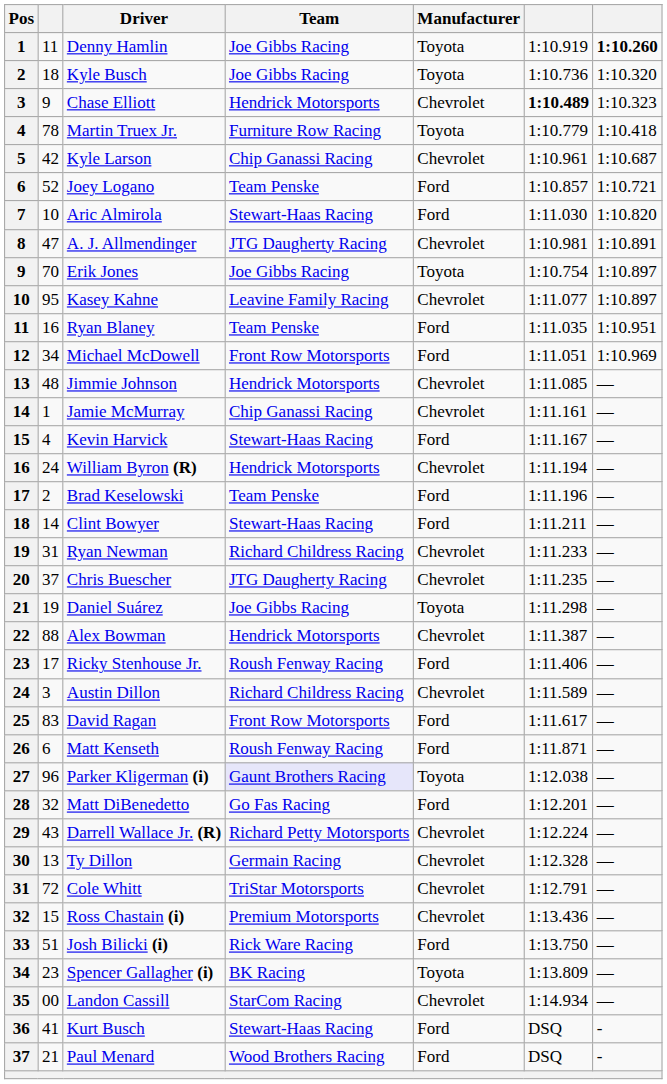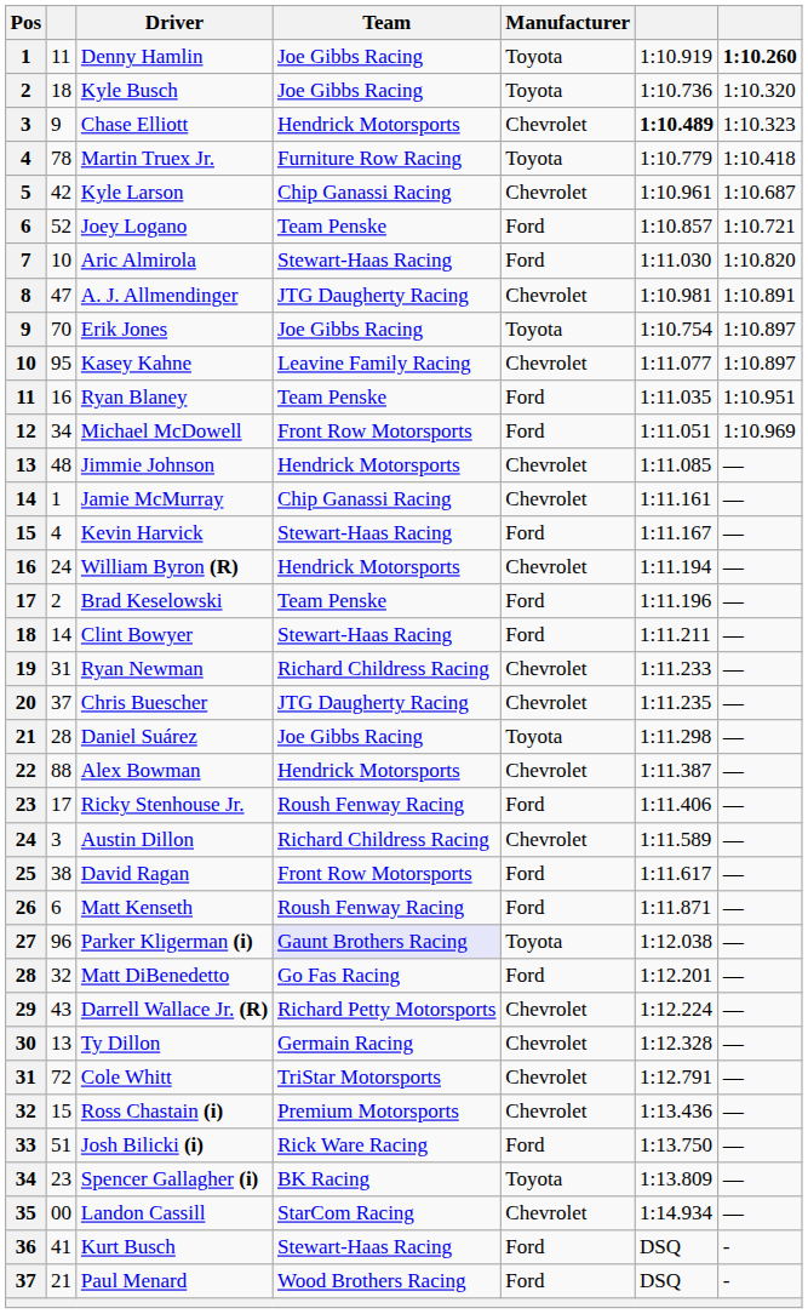 <table class="wikitable" style="font-size:95%">
 <tr>
 <th>Pos</th>
 <th></th>
 <th>Driver</th>
 <th>Team</th>
 <th>Manufacturer</th>
 <th></th>
 <th></th>
 </tr>
 <tr>
 <th>1</th>
 <td>11</td>
 <td><a href='#'>Denny Hamlin</a></td>
 <td><a href='#'>Joe Gibbs Racing</a></td>
 <td>Toyota</td>
 <td>1:10.919</td>
 <td><strong>1:10.260</strong></td>
 </tr>
 <tr>
 <th>2</th>
 <td>18</td>
 <td><a href='#'>Kyle Busch</a></td>
 <td><a href='#'>Joe Gibbs Racing</a></td>
 <td>Toyota</td>
 <td>1:10.736</td>
 <td>1:10.320</td>
 </tr>
 <tr>
 <th>3</th>
 <td>9</td>
 <td><a href='#'>Chase Elliott</a></td>
 <td><a href='#'>Hendrick Motorsports</a></td>
 <td>Chevrolet</td>
 <td><strong>1:10.489</strong></td>
 <td>1:10.323</td>
 </tr>
 <tr>
 <th>4</th>
 <td>78</td>
 <td><a href='#'>Martin Truex Jr.</a></td>
 <td><a href='#'>Furniture Row Racing</a></td>
 <td>Toyota</td>
 <td>1:10.779</td>
 <td>1:10.418</td>
 </tr>
 <tr>
 <th>5</th>
 <td>42</td>
 <td><a href='#'>Kyle Larson</a></td>
 <td><a href='#'>Chip Ganassi Racing</a></td>
 <td>Chevrolet</td>
 <td>1:10.961</td>
 <td>1:10.687</td>
 </tr>
 <tr>
 <th>6</th>
 <td>52</td>
 <td><a href='#'>Joey Logano</a></td>
 <td><a href='#'>Team Penske</a></td>
 <td>Ford</td>
 <td>1:10.857</td>
 <td>1:10.721</td>
 </tr>
 <tr>
 <th>7</th>
 <td>10</td>
 <td><a href='#'>Aric Almirola</a></td>
 <td><a href='#'>Stewart-Haas Racing</a></td>
 <td>Ford</td>
 <td>1:11.030</td>
 <td>1:10.820</td>
 </tr>
 <tr>
 <th>8</th>
 <td>47</td>
 <td><a href='#'>A. J. Allmendinger</a></td>
 <td><a href='#'>JTG Daugherty Racing</a></td>
 <td>Chevrolet</td>
 <td>1:10.981</td>
 <td>1:10.891</td>
 </tr>
 <tr>
 <th>9</th>
 <td>70</td>
 <td><a href='#'>Erik Jones</a></td>
 <td><a href='#'>Joe Gibbs Racing</a></td>
 <td>Toyota</td>
 <td>1:10.754</td>
 <td>1:10.897</td>
 </tr>
 <tr>
 <th>10</th>
 <td>95</td>
 <td><a href='#'>Kasey Kahne</a></td>
 <td><a href='#'>Leavine Family Racing</a></td>
 <td>Chevrolet</td>
 <td>1:11.077</td>
 <td>1:10.897</td>
 </tr>
 <tr>
 <th>11</th>
 <td>16</td>
 <td><a href='#'>Ryan Blaney</a></td>
 <td><a href='#'>Team Penske</a></td>
 <td>Ford</td>
 <td>1:11.035</td>
 <td>1:10.951</td>
 </tr>
 <tr>
 <th>12</th>
 <td>34</td>
 <td><a href='#'>Michael McDowell</a></td>
 <td><a href='#'>Front Row Motorsports</a></td>
 <td>Ford</td>
 <td>1:11.051</td>
 <td>1:10.969</td>
 </tr>
 <tr>
 <th>13</th>
 <td>48</td>
 <td><a href='#'>Jimmie Johnson</a></td>
 <td><a href='#'>Hendrick Motorsports</a></td>
 <td>Chevrolet</td>
 <td>1:11.085</td>
 <td>—</td>
 </tr>
 <tr>
 <th>14</th>
 <td>1</td>
 <td><a href='#'>Jamie McMurray</a></td>
 <td><a href='#'>Chip Ganassi Racing</a></td>
 <td>Chevrolet</td>
 <td>1:11.161</td>
 <td>—</td>
 </tr>
 <tr>
 <th>15</th>
 <td>4</td>
 <td><a href='#'>Kevin Harvick</a></td>
 <td><a href='#'>Stewart-Haas Racing</a></td>
 <td>Ford</td>
 <td>1:11.167</td>
 <td>—</td>
 </tr>
 <tr>
 <th>16</th>
 <td>24</td>
 <td><a href='#'>William Byron</a> <strong>(R)</strong></td>
 <td><a href='#'>Hendrick Motorsports</a></td>
 <td>Chevrolet</td>
 <td>1:11.194</td>
 <td>—</td>
 </tr>
 <tr>
 <th>17</th>
 <td>2</td>
 <td><a href='#'>Brad Keselowski</a></td>
 <td><a href='#'>Team Penske</a></td>
 <td>Ford</td>
 <td>1:11.196</td>
 <td>—</td>
 </tr>
 <tr>
 <th>18</th>
 <td>14</td>
 <td><a href='#'>Clint Bowyer</a></td>
 <td><a href='#'>Stewart-Haas Racing</a></td>
 <td>Ford</td>
 <td>1:11.211</td>
 <td>—</td>
 </tr>
 <tr>
 <th>19</th>
 <td>31</td>
 <td><a href='#'>Ryan Newman</a></td>
 <td><a href='#'>Richard Childress Racing</a></td>
 <td>Chevrolet</td>
 <td>1:11.233</td>
 <td>—</td>
 </tr>
 <tr>
 <th>20</th>
 <td>37</td>
 <td><a href='#'>Chris Buescher</a></td>
 <td><a href='#'>JTG Daugherty Racing</a></td>
 <td>Chevrolet</td>
 <td>1:11.235</td>
 <td>—</td>
 </tr>
 <tr>
 <th>21</th>
-<td>19</td>
+<td>28</td>
 <td><a href='#'>Daniel Suárez</a></td>
 <td><a href='#'>Joe Gibbs Racing</a></td>
 <td>Toyota</td>
 <td>1:11.298</td>
 <td>—</td>
 </tr>
 <tr>
 <th>22</th>
 <td>88</td>
 <td><a href='#'>Alex Bowman</a></td>
 <td><a href='#'>Hendrick Motorsports</a></td>
 <td>Chevrolet</td>
 <td>1:11.387</td>
 <td>—</td>
 </tr>
 <tr>
 <th>23</th>
 <td>17</td>
 <td><a href='#'>Ricky Stenhouse Jr.</a></td>
 <td><a href='#'>Roush Fenway Racing</a></td>
 <td>Ford</td>
 <td>1:11.406</td>
 <td>—</td>
 </tr>
 <tr>
 <th>24</th>
 <td>3</td>
 <td><a href='#'>Austin Dillon</a></td>
 <td><a href='#'>Richard Childress Racing</a></td>
 <td>Chevrolet</td>
 <td>1:11.589</td>
 <td>—</td>
 </tr>
 <tr>
 <th>25</th>
-<td>83</td>
+<td>38</td>
 <td><a href='#'>David Ragan</a></td>
 <td><a href='#'>Front Row Motorsports</a></td>
 <td>Ford</td>
 <td>1:11.617</td>
 <td>—</td>
 </tr>
 <tr>
 <th>26</th>
 <td>6</td>
 <td><a href='#'>Matt Kenseth</a></td>
 <td><a href='#'>Roush Fenway Racing</a></td>
 <td>Ford</td>
 <td>1:11.871</td>
 <td>—</td>
 </tr>
 <tr>
 <th>27</th>
 <td>96</td>
 <td><a href='#'>Parker Kligerman</a> <strong>(i)</strong></td>
 <td style="background: lavender;"><a href='#'>Gaunt Brothers Racing</a></td>
 <td>Toyota</td>
 <td>1:12.038</td>
 <td>—</td>
 </tr>
 <tr>
 <th>28</th>
 <td>32</td>
 <td><a href='#'>Matt DiBenedetto</a></td>
 <td><a href='#'>Go Fas Racing</a></td>
 <td>Ford</td>
 <td>1:12.201</td>
 <td>—</td>
 </tr>
 <tr>
 <th>29</th>
 <td>43</td>
 <td><a href='#'>Darrell Wallace Jr.</a> <strong>(R)</strong></td>
 <td><a href='#'>Richard Petty Motorsports</a></td>
 <td>Chevrolet</td>
 <td>1:12.224</td>
 <td>—</td>
 </tr>
 <tr>
 <th>30</th>
 <td>13</td>
 <td><a href='#'>Ty Dillon</a></td>
 <td><a href='#'>Germain Racing</a></td>
 <td>Chevrolet</td>
 <td>1:12.328</td>
 <td>—</td>
 </tr>
 <tr>
 <th>31</th>
 <td>72</td>
 <td><a href='#'>Cole Whitt</a></td>
 <td><a href='#'>TriStar Motorsports</a></td>
 <td>Chevrolet</td>
 <td>1:12.791</td>
 <td>—</td>
 </tr>
 <tr>
 <th>32</th>
 <td>15</td>
 <td><a href='#'>Ross Chastain</a> <strong>(i)</strong></td>
 <td><a href='#'>Premium Motorsports</a></td>
 <td>Chevrolet</td>
 <td>1:13.436</td>
 <td>—</td>
 </tr>
 <tr>
 <th>33</th>
 <td>51</td>
 <td><a href='#'>Josh Bilicki</a> <strong>(i)</strong></td>
 <td><a href='#'>Rick Ware Racing</a></td>
 <td>Ford</td>
 <td>1:13.750</td>
 <td>—</td>
 </tr>
 <tr>
 <th>34</th>
 <td>23</td>
 <td><a href='#'>Spencer Gallagher</a> <strong>(i)</strong></td>
 <td><a href='#'>BK Racing</a></td>
 <td>Toyota</td>
 <td>1:13.809</td>
 <td>—</td>
 </tr>
 <tr>
 <th>35</th>
 <td>00</td>
 <td><a href='#'>Landon Cassill</a></td>
 <td><a href='#'>StarCom Racing</a></td>
 <td>Chevrolet</td>
 <td>1:14.934</td>
 <td>—</td>
 </tr>
 <tr>
 <th>36</th>
 <td>41</td>
 <td><a href='#'>Kurt Busch</a></td>
 <td><a href='#'>Stewart-Haas Racing</a></td>
 <td>Ford</td>
 <td>DSQ</td>
 <td>-</td>
 </tr>
 <tr>
 <th>37</th>
 <td>21</td>
 <td><a href='#'>Paul Menard</a></td>
 <td><a href='#'>Wood Brothers Racing</a></td>
 <td>Ford</td>
 <td>DSQ</td>
 <td>-</td>
 </tr>
 <tr>
 <th colspan="7"></th>
 </tr>
 </table>
